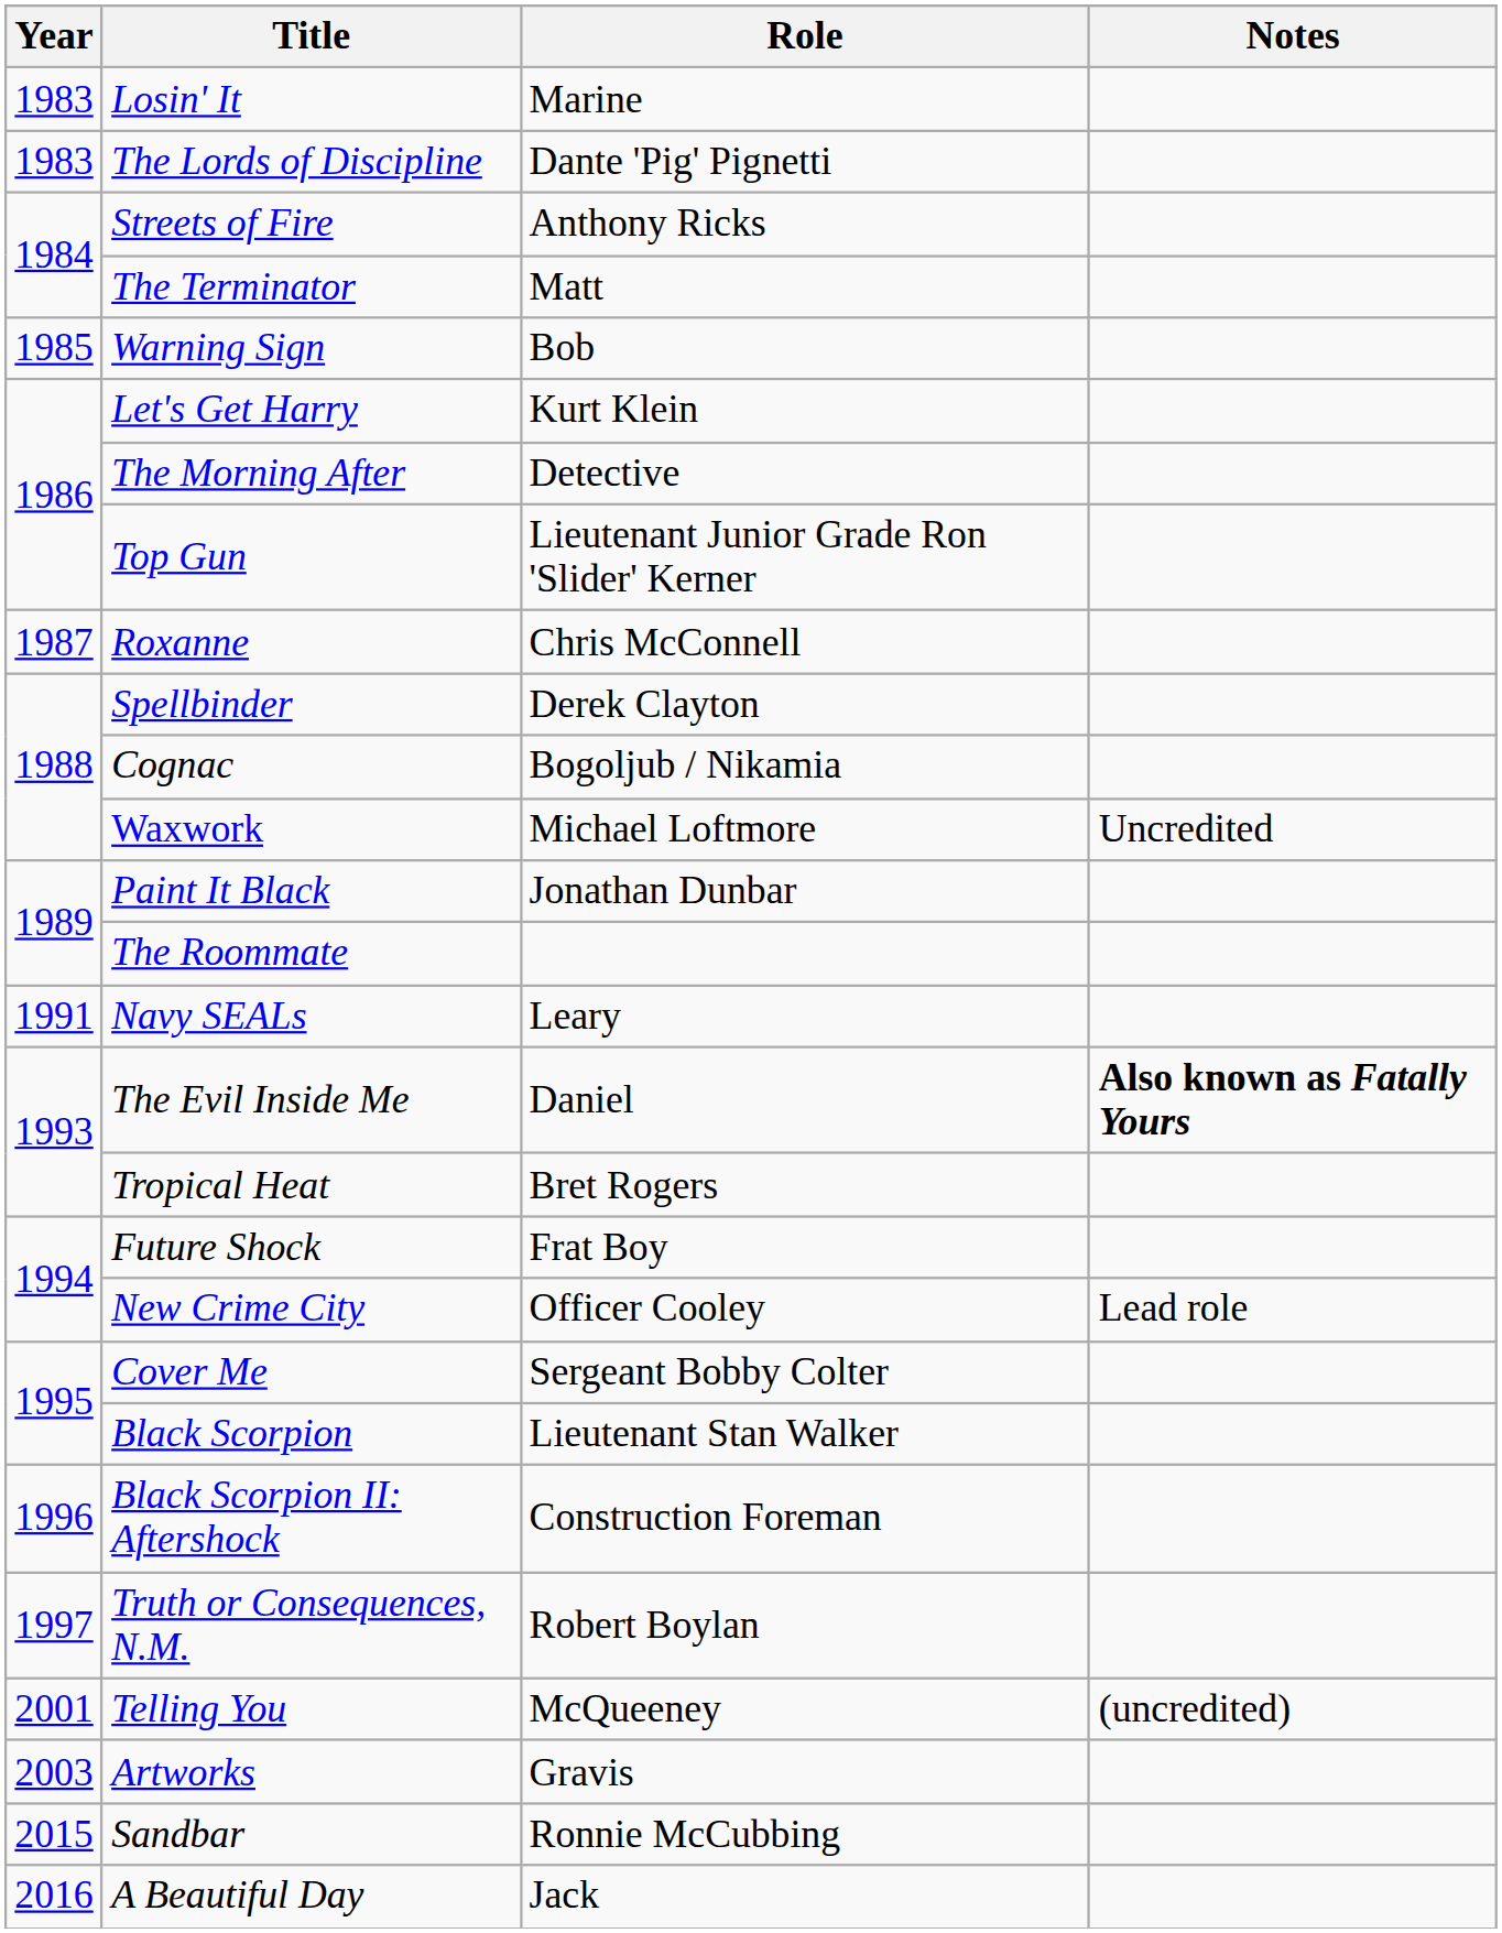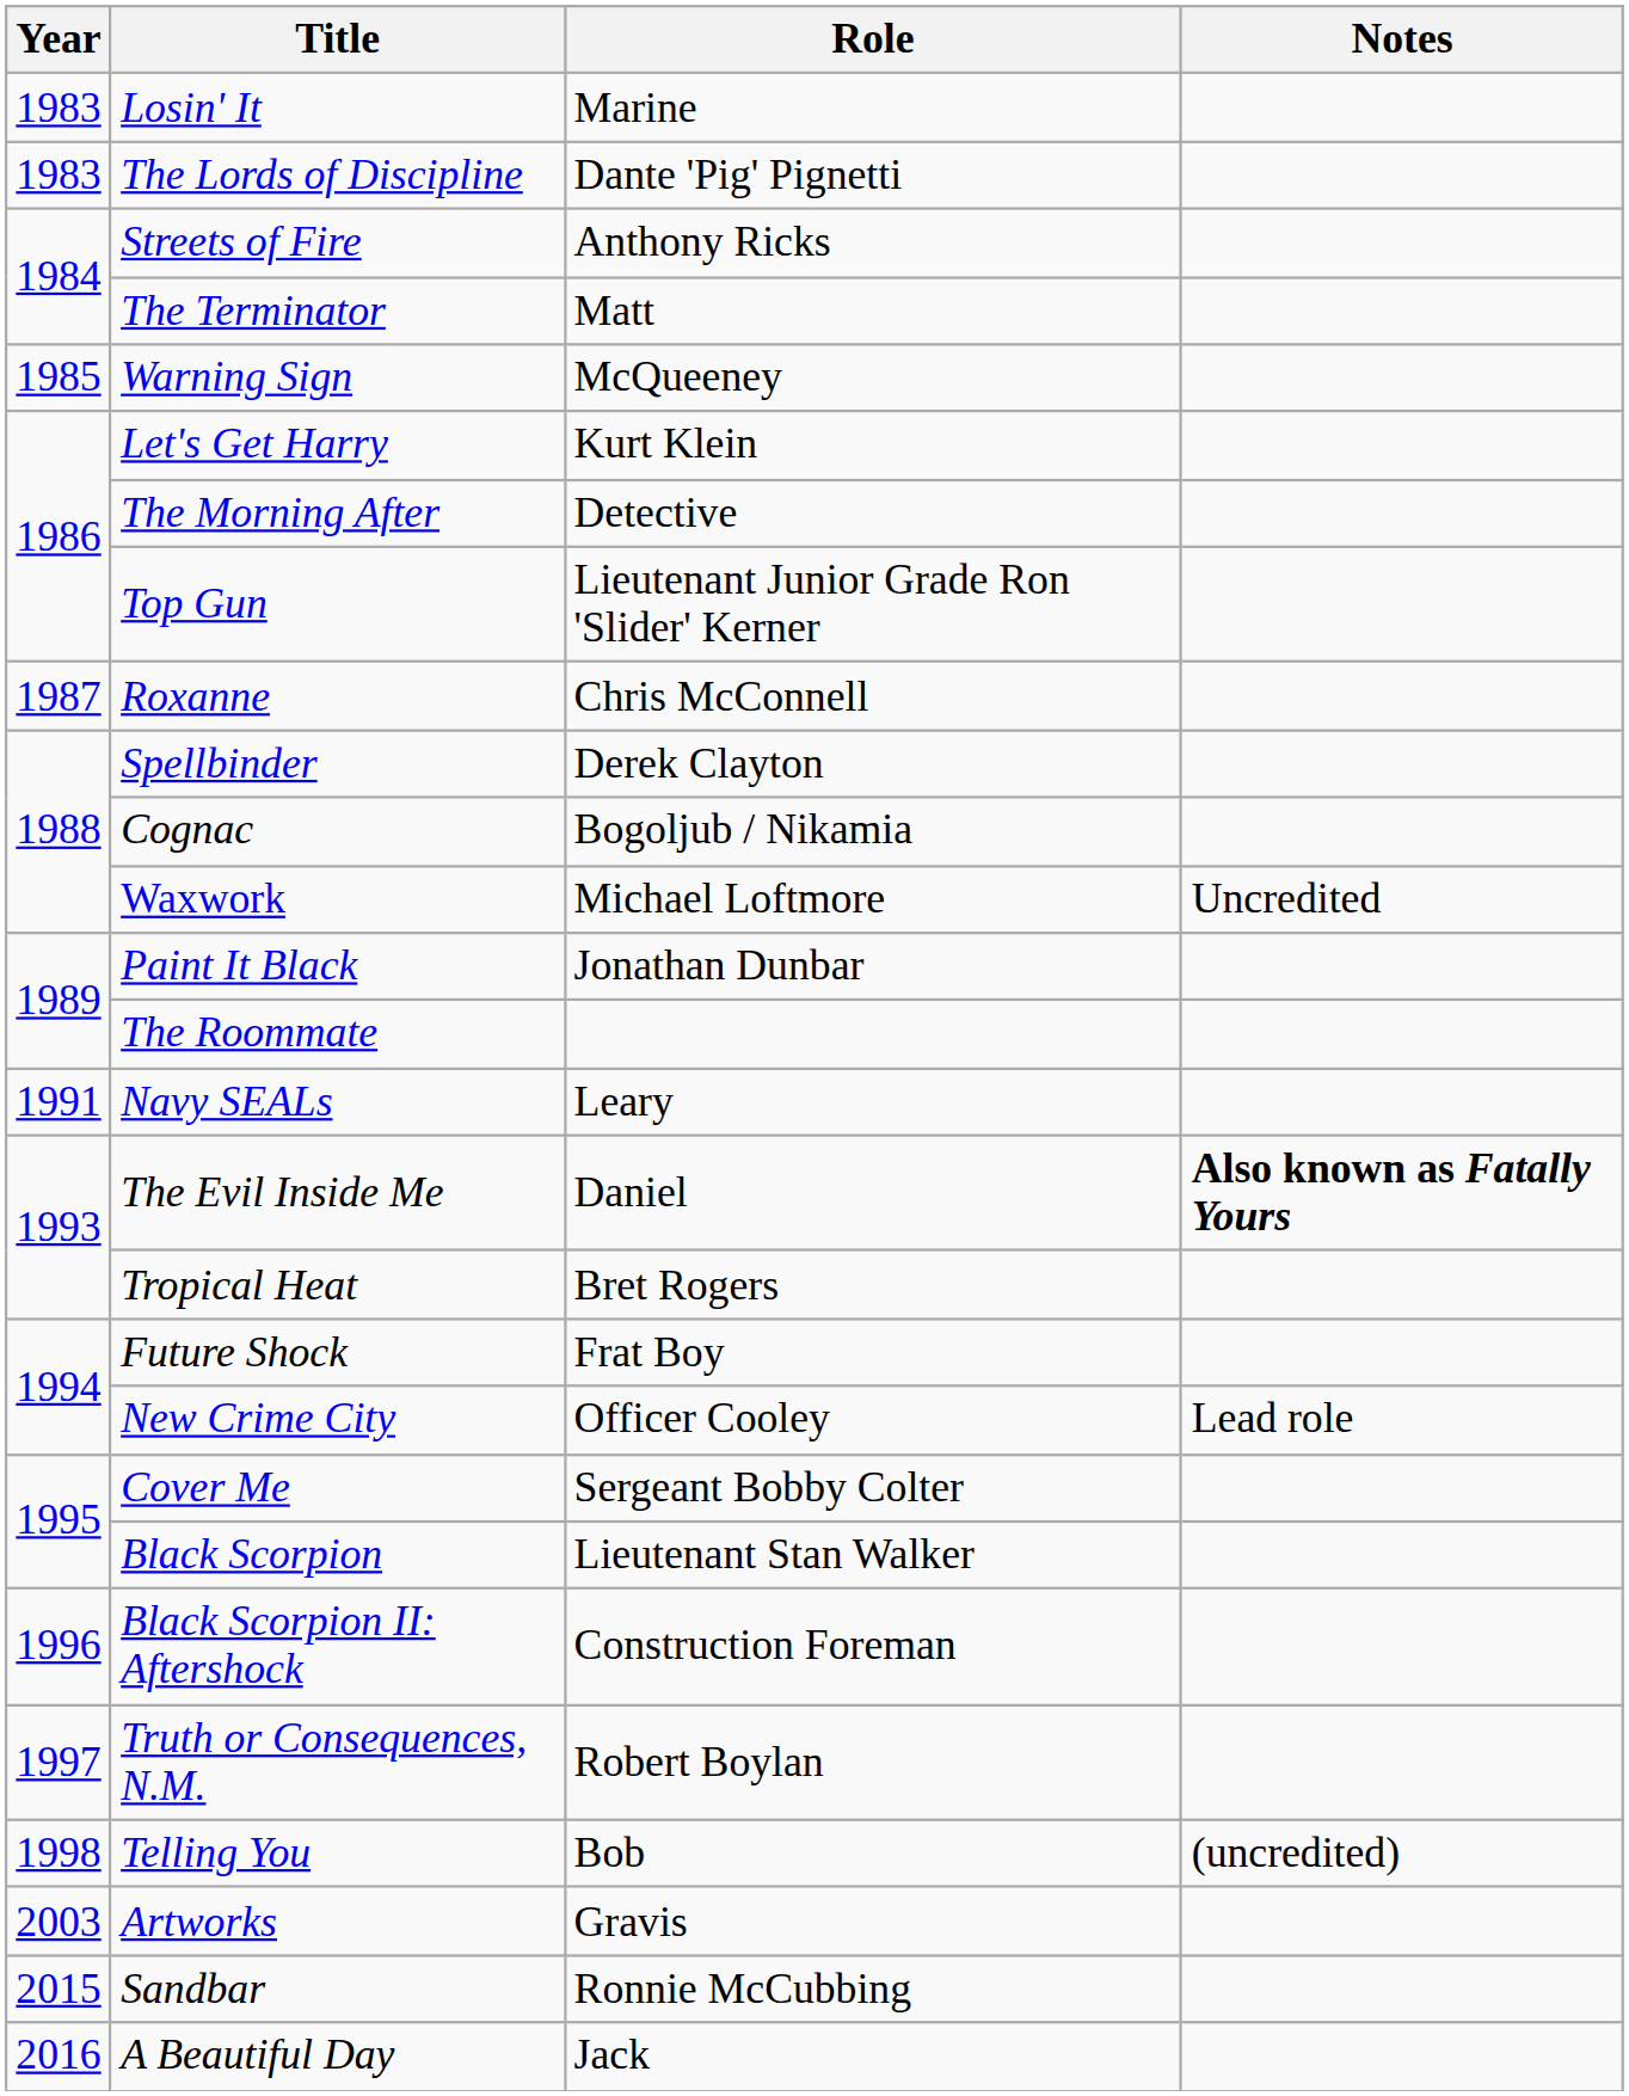 <table class="wikitable plainrowheaders sortable">
 <tr style="background:#ccc; text-align:center;">
 <th>Year</th>
 <th>Title</th>
 <th>Role</th>
 <th>Notes</th>
 </tr>
 <tr>
 <td><a href='#'>1983</a></td>
 <td><em><a href='#'>Losin' It</a></em></td>
 <td>Marine</td>
 <td></td>
 </tr>
 <tr>
 <td><a href='#'>1983</a></td>
 <td><em><a href='#'>The Lords of Discipline</a></em></td>
 <td>Dante 'Pig' Pignetti</td>
 <td></td>
 </tr>
 <tr>
 <td rowspan="2"><a href='#'>1984</a></td>
 <td><em><a href='#'>Streets of Fire</a></em></td>
 <td>Anthony Ricks</td>
 <td></td>
 </tr>
 <tr>
 <td><em><a href='#'>The Terminator</a></em></td>
 <td>Matt</td>
 <td></td>
 </tr>
 <tr>
 <td><a href='#'>1985</a></td>
 <td><em><a href='#'>Warning Sign</a></em></td>
-<td>Bob</td>
+<td>McQueeney</td>
 <td></td>
 </tr>
 <tr>
 <td rowspan="3"><a href='#'>1986</a></td>
 <td><em><a href='#'>Let's Get Harry</a></em></td>
 <td>Kurt Klein</td>
 <td></td>
 </tr>
 <tr>
 <td><em><a href='#'>The Morning After</a></em></td>
 <td>Detective</td>
 <td></td>
 </tr>
 <tr>
 <td><em><a href='#'>Top Gun</a></em></td>
 <td>Lieutenant Junior Grade Ron 'Slider' Kerner</td>
 <td></td>
 </tr>
 <tr>
 <td><a href='#'>1987</a></td>
 <td><em><a href='#'>Roxanne</a></em></td>
 <td>Chris McConnell</td>
 <td></td>
 </tr>
 <tr>
 <td rowspan="3"><a href='#'>1988</a></td>
 <td><em><a href='#'>Spellbinder</a></em></td>
 <td>Derek Clayton</td>
 <td></td>
 </tr>
 <tr>
 <td><em>Cognac</em></td>
 <td>Bogoljub / Nikamia</td>
 <td></td>
 </tr>
 <tr>
 <td><a href='#'>Waxwork</a></td>
 <td>Michael Loftmore</td>
 <td>Uncredited</td>
 </tr>
 <tr>
 <td rowspan="2"><a href='#'>1989</a></td>
 <td><em><a href='#'>Paint It Black</a></em></td>
 <td>Jonathan Dunbar</td>
 <td></td>
 </tr>
 <tr>
 <td><em><a href='#'>The Roommate</a></em></td>
 <td></td>
 <td></td>
 </tr>
 <tr>
 <td><a href='#'>1991</a></td>
 <td><em><a href='#'>Navy SEALs</a></em></td>
 <td>Leary</td>
 <td></td>
 </tr>
 <tr>
 <td rowspan="2"><a href='#'>1993</a></td>
 <td><em>The Evil Inside Me</em></td>
 <td>Daniel</td>
 <td><strong>Also known as <em>Fatally Yours</em></strong></td>
 </tr>
 <tr>
 <td><em>Tropical Heat</em></td>
 <td>Bret Rogers</td>
 <td></td>
 </tr>
 <tr>
 <td rowspan="2"><a href='#'>1994</a></td>
 <td><em>Future Shock</em></td>
 <td>Frat Boy</td>
 <td></td>
 </tr>
 <tr>
 <td><em><a href='#'>New Crime City</a></em></td>
 <td>Officer Cooley</td>
 <td>Lead role</td>
 </tr>
 <tr>
 <td rowspan="2"><a href='#'>1995</a></td>
 <td><em><a href='#'>Cover Me</a></em></td>
 <td>Sergeant Bobby Colter</td>
 <td></td>
 </tr>
 <tr>
 <td><em><a href='#'>Black Scorpion</a></em></td>
 <td>Lieutenant Stan Walker</td>
 <td></td>
 </tr>
 <tr>
 <td><a href='#'>1996</a></td>
 <td><em><a href='#'>Black Scorpion II: Aftershock</a></em></td>
 <td>Construction Foreman</td>
 <td></td>
 </tr>
 <tr>
 <td><a href='#'>1997</a></td>
 <td><em><a href='#'>Truth or Consequences, N.M.</a></em></td>
 <td>Robert Boylan</td>
 <td></td>
 </tr>
 <tr>
-<td><a href='#'>2001</a></td>
+<td><a href='#'>1998</a></td>
 <td><em><a href='#'>Telling You</a></em></td>
-<td>McQueeney</td>
+<td>Bob</td>
 <td>(uncredited)</td>
 </tr>
 <tr>
 <td><a href='#'>2003</a></td>
 <td><em><a href='#'>Artworks</a></em></td>
 <td>Gravis</td>
 <td></td>
 </tr>
 <tr>
 <td><a href='#'>2015</a></td>
 <td><em>Sandbar</em></td>
 <td>Ronnie McCubbing</td>
 <td></td>
 </tr>
 <tr>
 <td><a href='#'>2016</a></td>
 <td><em>A Beautiful Day</em></td>
 <td>Jack</td>
 <td></td>
 </tr>
 </table>
